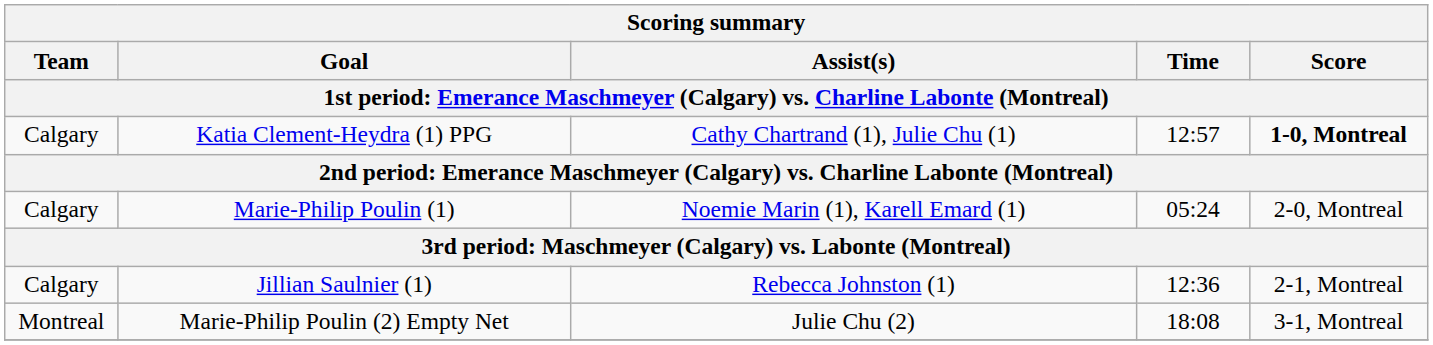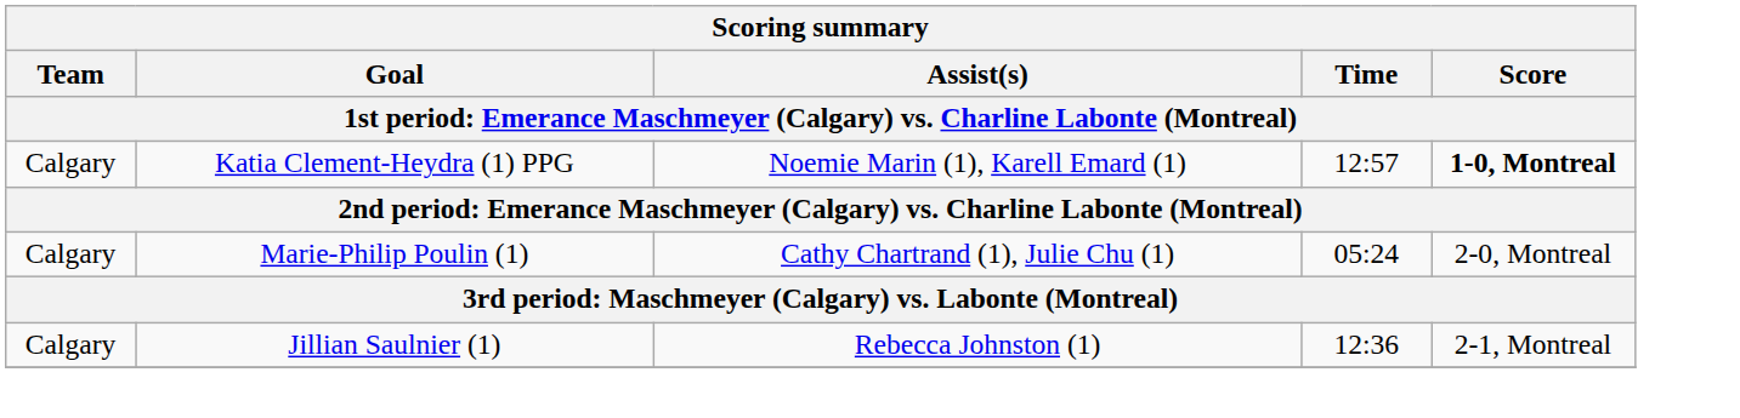 <table class="wikitable">
 <tr>
 <th colspan=5>Scoring summary</th>
 </tr>
 <tr>
 <th style="width:7%;">Team</th>
 <th style="width:28%;">Goal</th>
 <th style="width:35%;">Assist(s)</th>
 <th style="width:7%;">Time</th>
 <th style="width:11%;">Score</th>
 </tr>
 <tr>
 <th colspan=5>1st period: <a href='#'>Emerance Maschmeyer</a> (Calgary) vs. <a href='#'>Charline Labonte</a> (Montreal)</th>
 </tr>
 <tr>
 <td align=center>Calgary</td>
 <td align=center><a href='#'>Katia Clement-Heydra</a> (1) PPG</td>
-<td align=center><a href='#'>Cathy Chartrand</a> (1), <a href='#'>Julie Chu</a> (1)</td>
+<td align=center><a href='#'>Noemie Marin</a> (1), <a href='#'>Karell Emard</a> (1)</td>
 <td align=center>12:57</td>
 <td align=center><strong>1-0, Montreal</strong></td>
 </tr>
 <tr>
 <th colspan=5>2nd period: Emerance Maschmeyer (Calgary) vs. Charline Labonte (Montreal)</th>
 </tr>
 <tr>
 <td align=center>Calgary</td>
 <td align=center><a href='#'>Marie-Philip Poulin</a> (1)</td>
-<td align=center><a href='#'>Noemie Marin</a> (1), <a href='#'>Karell Emard</a> (1)</td>
+<td align=center><a href='#'>Cathy Chartrand</a> (1), <a href='#'>Julie Chu</a> (1)</td>
 <td align=center>05:24</td>
 <td align=center>2-0, Montreal</td>
 </tr>
 <tr>
 <th colspan=5>3rd period: Maschmeyer (Calgary) vs. Labonte (Montreal)</th>
 </tr>
 <tr>
 <td align=center>Calgary</td>
 <td align=center><a href='#'>Jillian Saulnier</a> (1)</td>
 <td align=center><a href='#'>Rebecca Johnston</a> (1)</td>
 <td align=center>12:36</td>
 <td align=center>2-1, Montreal</td>
 </tr>
 <tr>
-<td align=center>Montreal</td>
-<td align=center>Marie-Philip Poulin (2) Empty Net</td>
-<td align=center>Julie Chu (2)</td>
-<td align=center>18:08</td>
-<td align=center>3-1, Montreal</td>
-</tr>
-<tr>
 </tr>
 </table>
